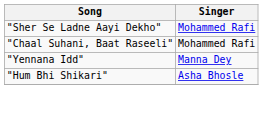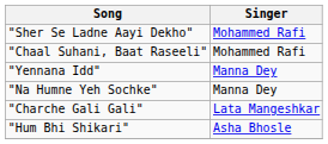 <table class="wikitable" style="font-size:95%;">
 <tr>
 <th>Song</th>
 <th>Singer</th>
 </tr>
 <tr>
 <td>"Sher Se Ladne Aayi Dekho"</td>
 <td><a href='#'>Mohammed Rafi</a></td>
 </tr>
 <tr>
 <td>"Chaal Suhani, Baat Raseeli"</td>
 <td>Mohammed Rafi</td>
 </tr>
 <tr>
 <td>"Yennana Idd"</td>
 <td><a href='#'>Manna Dey</a></td>
 </tr>
 <tr>
+<td>"Na Humne Yeh Sochke"</td>
+<td>Manna Dey</td>
+</tr>
+<tr>
+<td>"Charche Gali Gali"</td>
+<td><a href='#'>Lata Mangeshkar</a></td>
+</tr>
+<tr>
 <td>"Hum Bhi Shikari"</td>
 <td><a href='#'>Asha Bhosle</a></td>
 </tr>
 <tr>
 </tr>
 </table>
